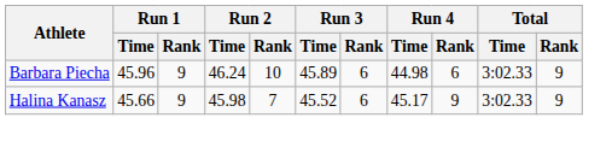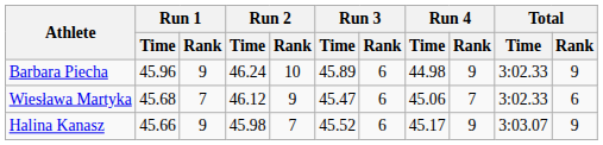 <table class="wikitable" border="1" style="font-size:90%">
 <tr>
 <th rowspan="2">Athlete</th>
 <th colspan="2">Run 1</th>
 <th colspan="2">Run 2</th>
 <th colspan="2">Run 3</th>
 <th colspan="2">Run 4</th>
 <th colspan="2">Total</th>
 </tr>
 <tr>
 <th>Time</th>
 <th>Rank</th>
 <th>Time</th>
 <th>Rank</th>
 <th>Time</th>
 <th>Rank</th>
 <th>Time</th>
 <th>Rank</th>
 <th>Time</th>
 <th>Rank</th>
 </tr>
 <tr>
 <td><a href='#'>Barbara Piecha</a></td>
 <td align="center">45.96</td>
 <td align="center">9</td>
 <td align="center">46.24</td>
 <td align="center">10</td>
 <td align="center">45.89</td>
 <td align="center">6</td>
 <td align="center">44.98</td>
-<td align="center">6</td>
+<td align="center">9</td>
 <td align="center">3:02.33</td>
 <td align="center">9</td>
+</tr>
+<tr>
+<td><a href='#'>Wiesława Martyka</a></td>
+<td align="center">45.68</td>
+<td align="center">7</td>
+<td align="center">46.12</td>
+<td align="center">9</td>
+<td align="center">45.47</td>
+<td align="center">6</td>
+<td align="center">45.06</td>
+<td align="center">7</td>
+<td align="center">3:02.33</td>
+<td align="center">6</td>
 </tr>
 <tr>
 <td><a href='#'>Halina Kanasz</a></td>
 <td align="center">45.66</td>
 <td align="center">9</td>
 <td align="center">45.98</td>
 <td align="center">7</td>
 <td align="center">45.52</td>
 <td align="center">6</td>
 <td align="center">45.17</td>
 <td align="center">9</td>
-<td align="center">3:02.33</td>
+<td align="center">3:03.07</td>
 <td align="center">9</td>
 </tr>
 </table>
